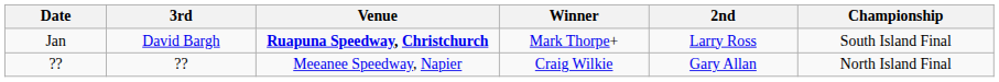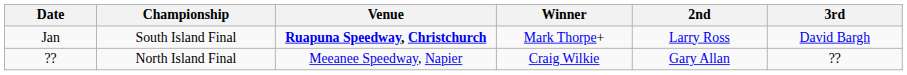 <table class="wikitable" style="text-align:center">
 <tr>
 <th width=100>Date</th>
-<th width=150>3rd</th>
+<th width=200>Championship</th>
 <th width=250>Venue</th>
 <th width=150>Winner</th>
 <th width=150>2nd</th>
-<th width=200>Championship</th>
+<th width=150>3rd</th>
 </tr>
 <tr>
 <td align=center>Jan</td>
-<td><a href='#'>David Bargh</a></td>
+<td>South Island Final</td>
 <td><strong><a href='#'>Ruapuna Speedway</a>, <a href='#'>Christchurch</a></strong></td>
 <td><a href='#'>Mark Thorpe</a>+</td>
 <td><a href='#'>Larry Ross</a></td>
-<td>South Island Final</td>
+<td><a href='#'>David Bargh</a></td>
 </tr>
 <tr>
 <td align=center>??</td>
-<td>??</td>
+<td>North Island Final</td>
 <td><a href='#'>Meeanee Speedway</a>, <a href='#'>Napier</a></td>
 <td><a href='#'>Craig Wilkie</a></td>
 <td><a href='#'>Gary Allan</a></td>
-<td>North Island Final</td>
+<td>??</td>
 </tr>
 </table>
